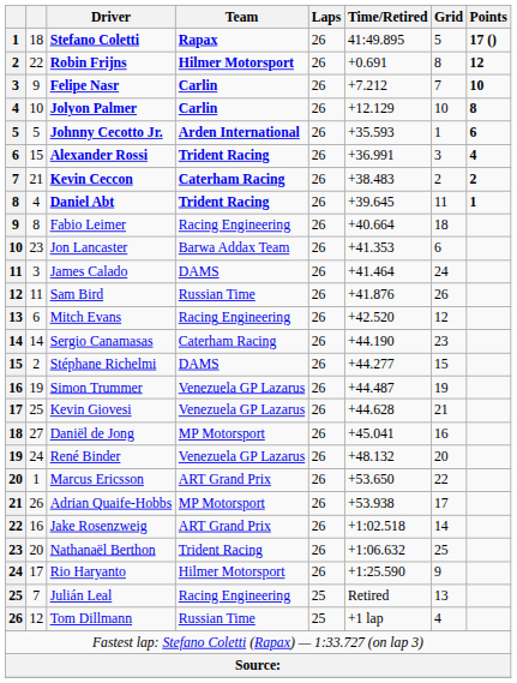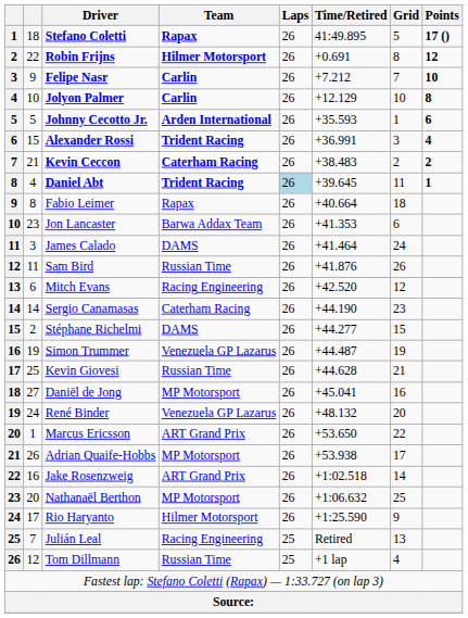 <table class="wikitable" style="font-size:85%">
 <tr>
 <th></th>
 <th></th>
 <th>Driver</th>
 <th>Team</th>
 <th>Laps</th>
 <th>Time/Retired</th>
 <th>Grid</th>
 <th>Points</th>
 </tr>
 <tr>
 <th>1</th>
 <td align="center">18</td>
 <td> <strong><a href='#'>Stefano Coletti</a></strong></td>
 <td><strong><a href='#'>Rapax</a></strong></td>
 <td>26</td>
 <td>41:49.895</td>
 <td>5</td>
 <td><strong>17 ()</strong></td>
 </tr>
 <tr>
 <th>2</th>
 <td align="center">22</td>
 <td> <strong><a href='#'>Robin Frijns</a></strong></td>
 <td><strong><a href='#'>Hilmer Motorsport</a></strong></td>
 <td>26</td>
 <td>+0.691</td>
 <td>8</td>
 <td><strong>12</strong></td>
 </tr>
 <tr>
 <th>3</th>
 <td align="center">9</td>
 <td> <strong><a href='#'>Felipe Nasr</a></strong></td>
 <td><strong><a href='#'>Carlin</a></strong></td>
 <td>26</td>
 <td>+7.212</td>
 <td>7</td>
 <td><strong>10</strong></td>
 </tr>
 <tr>
 <th>4</th>
 <td align="center">10</td>
 <td> <strong><a href='#'>Jolyon Palmer</a></strong></td>
 <td><strong><a href='#'>Carlin</a></strong></td>
 <td>26</td>
 <td>+12.129</td>
 <td>10</td>
 <td><strong>8</strong></td>
 </tr>
 <tr>
 <th>5</th>
 <td align="center">5</td>
 <td> <strong><a href='#'>Johnny Cecotto Jr.</a></strong></td>
 <td><strong><a href='#'>Arden International</a></strong></td>
 <td>26</td>
 <td>+35.593</td>
 <td>1</td>
 <td><strong>6</strong></td>
 </tr>
 <tr>
 <th>6</th>
 <td align="center">15</td>
 <td> <strong><a href='#'>Alexander Rossi</a></strong></td>
 <td><strong><a href='#'>Trident Racing</a></strong></td>
 <td>26</td>
 <td>+36.991</td>
 <td>3</td>
 <td><strong>4</strong></td>
 </tr>
 <tr>
 <th>7</th>
 <td align="center">21</td>
 <td> <strong><a href='#'>Kevin Ceccon</a></strong></td>
 <td><strong><a href='#'>Caterham Racing</a></strong></td>
 <td>26</td>
 <td>+38.483</td>
 <td>2</td>
 <td><strong>2</strong></td>
 </tr>
 <tr>
 <th>8</th>
 <td align="center">4</td>
 <td> <strong><a href='#'>Daniel Abt</a></strong></td>
 <td><strong><a href='#'>Trident Racing</a></strong></td>
-<td>26</td>
+<td style="background: lightblue;">26</td>
 <td>+39.645</td>
 <td>11</td>
 <td><strong>1</strong></td>
 </tr>
 <tr>
 <th>9</th>
 <td align="center">8</td>
 <td> <a href='#'>Fabio Leimer</a></td>
-<td><a href='#'>Racing Engineering</a></td>
+<td><a href='#'>Rapax</a></td>
 <td>26</td>
 <td>+40.664</td>
 <td>18</td>
 <td></td>
 </tr>
 <tr>
 <th>10</th>
 <td align="center">23</td>
 <td> <a href='#'>Jon Lancaster</a></td>
 <td><a href='#'>Barwa Addax Team</a></td>
 <td>26</td>
 <td>+41.353</td>
 <td>6</td>
 <td></td>
 </tr>
 <tr>
 <th>11</th>
 <td align="center">3</td>
 <td> <a href='#'>James Calado</a></td>
 <td><a href='#'>DAMS</a></td>
 <td>26</td>
 <td>+41.464</td>
 <td>24</td>
 <td></td>
 </tr>
 <tr>
 <th>12</th>
 <td align="center">11</td>
 <td> <a href='#'>Sam Bird</a></td>
 <td><a href='#'>Russian Time</a></td>
 <td>26</td>
 <td>+41.876</td>
 <td>26</td>
 <td></td>
 </tr>
 <tr>
 <th>13</th>
 <td align="center">6</td>
 <td> <a href='#'>Mitch Evans</a></td>
 <td><a href='#'>Racing Engineering</a></td>
 <td>26</td>
 <td>+42.520</td>
 <td>12</td>
 <td></td>
 </tr>
 <tr>
 <th>14</th>
 <td align="center">14</td>
 <td> <a href='#'>Sergio Canamasas</a></td>
 <td><a href='#'>Caterham Racing</a></td>
 <td>26</td>
 <td>+44.190</td>
 <td>23</td>
 <td></td>
 </tr>
 <tr>
 <th>15</th>
 <td align="center">2</td>
 <td> <a href='#'>Stéphane Richelmi</a></td>
 <td><a href='#'>DAMS</a></td>
 <td>26</td>
 <td>+44.277</td>
 <td>15</td>
 <td></td>
 </tr>
 <tr>
 <th>16</th>
 <td align="center">19</td>
 <td> <a href='#'>Simon Trummer</a></td>
 <td><a href='#'>Venezuela GP Lazarus</a></td>
 <td>26</td>
 <td>+44.487</td>
 <td>19</td>
 <td></td>
 </tr>
 <tr>
 <th>17</th>
 <td align="center">25</td>
 <td> <a href='#'>Kevin Giovesi</a></td>
-<td><a href='#'>Venezuela GP Lazarus</a></td>
+<td><a href='#'>Russian Time</a></td>
 <td>26</td>
 <td>+44.628</td>
 <td>21</td>
 <td></td>
 </tr>
 <tr>
 <th>18</th>
 <td align="center">27</td>
 <td> <a href='#'>Daniël de Jong</a></td>
 <td><a href='#'>MP Motorsport</a></td>
 <td>26</td>
 <td>+45.041</td>
 <td>16</td>
 <td></td>
 </tr>
 <tr>
 <th>19</th>
 <td align="center">24</td>
 <td> <a href='#'>René Binder</a></td>
 <td><a href='#'>Venezuela GP Lazarus</a></td>
 <td>26</td>
 <td>+48.132</td>
 <td>20</td>
 <td></td>
 </tr>
 <tr>
 <th>20</th>
 <td align="center">1</td>
 <td> <a href='#'>Marcus Ericsson</a></td>
 <td><a href='#'>ART Grand Prix</a></td>
 <td>26</td>
 <td>+53.650</td>
 <td>22</td>
 <td></td>
 </tr>
 <tr>
 <th>21</th>
 <td align="center">26</td>
 <td> <a href='#'>Adrian Quaife-Hobbs</a></td>
 <td><a href='#'>MP Motorsport</a></td>
 <td>26</td>
 <td>+53.938</td>
 <td>17</td>
 <td></td>
 </tr>
 <tr>
 <th>22</th>
 <td align="center">16</td>
 <td> <a href='#'>Jake Rosenzweig</a></td>
 <td><a href='#'>ART Grand Prix</a></td>
 <td>26</td>
 <td>+1:02.518</td>
 <td>14</td>
 <td></td>
 </tr>
 <tr>
 <th>23</th>
 <td align="center">20</td>
 <td> <a href='#'>Nathanaël Berthon</a></td>
-<td><a href='#'>Trident Racing</a></td>
+<td><a href='#'>MP Motorsport</a></td>
 <td>26</td>
 <td>+1:06.632</td>
 <td>25</td>
 <td></td>
 </tr>
 <tr>
 <th>24</th>
 <td align="center">17</td>
 <td> <a href='#'>Rio Haryanto</a></td>
 <td><a href='#'>Hilmer Motorsport</a></td>
 <td>26</td>
 <td>+1:25.590</td>
 <td>9</td>
 <td></td>
 </tr>
 <tr>
 <th>25</th>
 <td align="center">7</td>
 <td> <a href='#'>Julián Leal</a></td>
 <td><a href='#'>Racing Engineering</a></td>
 <td>25</td>
 <td>Retired</td>
 <td>13</td>
 <td></td>
 </tr>
 <tr>
 <th>26</th>
 <td align="center">12</td>
 <td> <a href='#'>Tom Dillmann</a></td>
 <td><a href='#'>Russian Time</a></td>
 <td>25</td>
 <td>+1 lap</td>
 <td>4</td>
 <td></td>
 </tr>
 <tr>
 <td colspan="8" align="center"><em>Fastest lap: <a href='#'>Stefano Coletti</a> (<a href='#'>Rapax</a>) — 1:33.727 (on lap 3)</em></td>
 </tr>
 <tr>
 <th colspan="8">Source:</th>
 </tr>
 <tr>
 </tr>
 </table>
